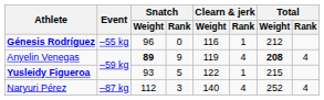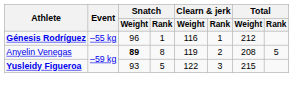 <table class=wikitable style=font-size:90%;text-align:center>
 <tr>
 <th rowspan=2>Athlete</th>
 <th rowspan=2>Event</th>
 <th colspan=2>Snatch</th>
 <th colspan=2>Clearn & jerk</th>
 <th colspan=2>Total</th>
 </tr>
 <tr style=font-size:95%>
 <th>Weight</th>
 <th>Rank</th>
 <th>Weight</th>
 <th>Rank</th>
 <th>Weight</th>
 <th>Rank</th>
 </tr>
 <tr>
 <td align=left><strong><a href='#'>Génesis Rodríguez</a></strong></td>
 <td align=left><a href='#'>–55 kg</a></td>
 <td>96</td>
-<td>0</td>
+<td>1</td>
 <td>116</td>
 <td>1</td>
 <td>212</td>
 <td></td>
 </tr>
 <tr>
 <td align=left><a href='#'>Anyelin Venegas</a></td>
 <td align=left rowspan=2><a href='#'>–59 kg</a></td>
 <td><strong>89</strong></td>
-<td>9</td>
+<td>8</td>
 <td>119</td>
-<td>4</td>
-<td><strong>208</strong></td>
-<td>4</td>
+<td>2</td>
+<td>208</td>
+<td>5</td>
 </tr>
 <tr>
 <td align=left><strong><a href='#'>Yusleidy Figueroa</a></strong></td>
 <td>93</td>
 <td>5</td>
 <td>122</td>
-<td>1</td>
+<td>3</td>
 <td>215</td>
 <td></td>
 </tr>
-<tr>
-<td align=left><a href='#'>Naryuri Pérez</a></td>
-<td align=left><a href='#'>–87 kg</a></td>
-<td>112</td>
-<td>3</td>
-<td>140</td>
-<td>4</td>
-<td>252</td>
-<td>4</td>
-</tr>
 </table>
